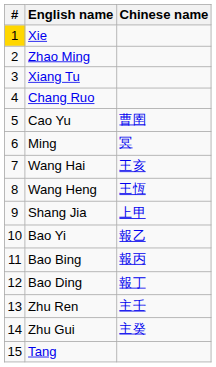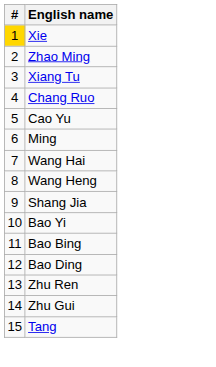 <table class="wikitable" style="margin: left;">
 <tr>
 <th>#</th>
 <th>English name</th>
-<th>Chinese name</th>
 </tr>
 <tr>
 <td align="center" style="background: gold;">1</td>
 <td><a href='#'>Xie</a></td>
-<td></td>
 </tr>
 <tr>
 <td align="center">2</td>
 <td><a href='#'>Zhao Ming</a></td>
-<td></td>
 </tr>
 <tr>
 <td align="center">3</td>
 <td><a href='#'>Xiang Tu</a></td>
-<td></td>
 </tr>
 <tr>
 <td align="center">4</td>
 <td><a href='#'>Chang Ruo</a></td>
-<td></td>
 </tr>
 <tr>
 <td align="center">5</td>
 <td>Cao Yu</td>
-<td><a href='#'>曹圉</a></td>
 </tr>
 <tr>
 <td align="center">6</td>
 <td>Ming</td>
-<td><a href='#'>冥</a></td>
 </tr>
 <tr>
 <td align="center">7</td>
 <td>Wang Hai</td>
-<td><a href='#'>王亥</a></td>
 </tr>
 <tr>
 <td align="center">8</td>
 <td>Wang Heng</td>
-<td><a href='#'>王恆</a></td>
 </tr>
 <tr>
 <td align="center">9</td>
 <td>Shang Jia</td>
-<td><a href='#'>上甲</a></td>
 </tr>
 <tr>
 <td align="center">10</td>
 <td>Bao Yi</td>
-<td><a href='#'>報乙</a></td>
 </tr>
 <tr>
 <td align="center">11</td>
 <td>Bao Bing</td>
-<td><a href='#'>報丙</a></td>
 </tr>
 <tr>
 <td align="center">12</td>
 <td>Bao Ding</td>
-<td><a href='#'>報丁</a></td>
 </tr>
 <tr>
 <td align="center">13</td>
 <td>Zhu Ren</td>
-<td><a href='#'>主壬</a></td>
 </tr>
 <tr>
 <td align="center">14</td>
 <td>Zhu Gui</td>
-<td><a href='#'>主癸</a></td>
 </tr>
 <tr>
 <td align="center">15</td>
 <td><a href='#'>Tang</a></td>
-<td></td>
 </tr>
 </table>
